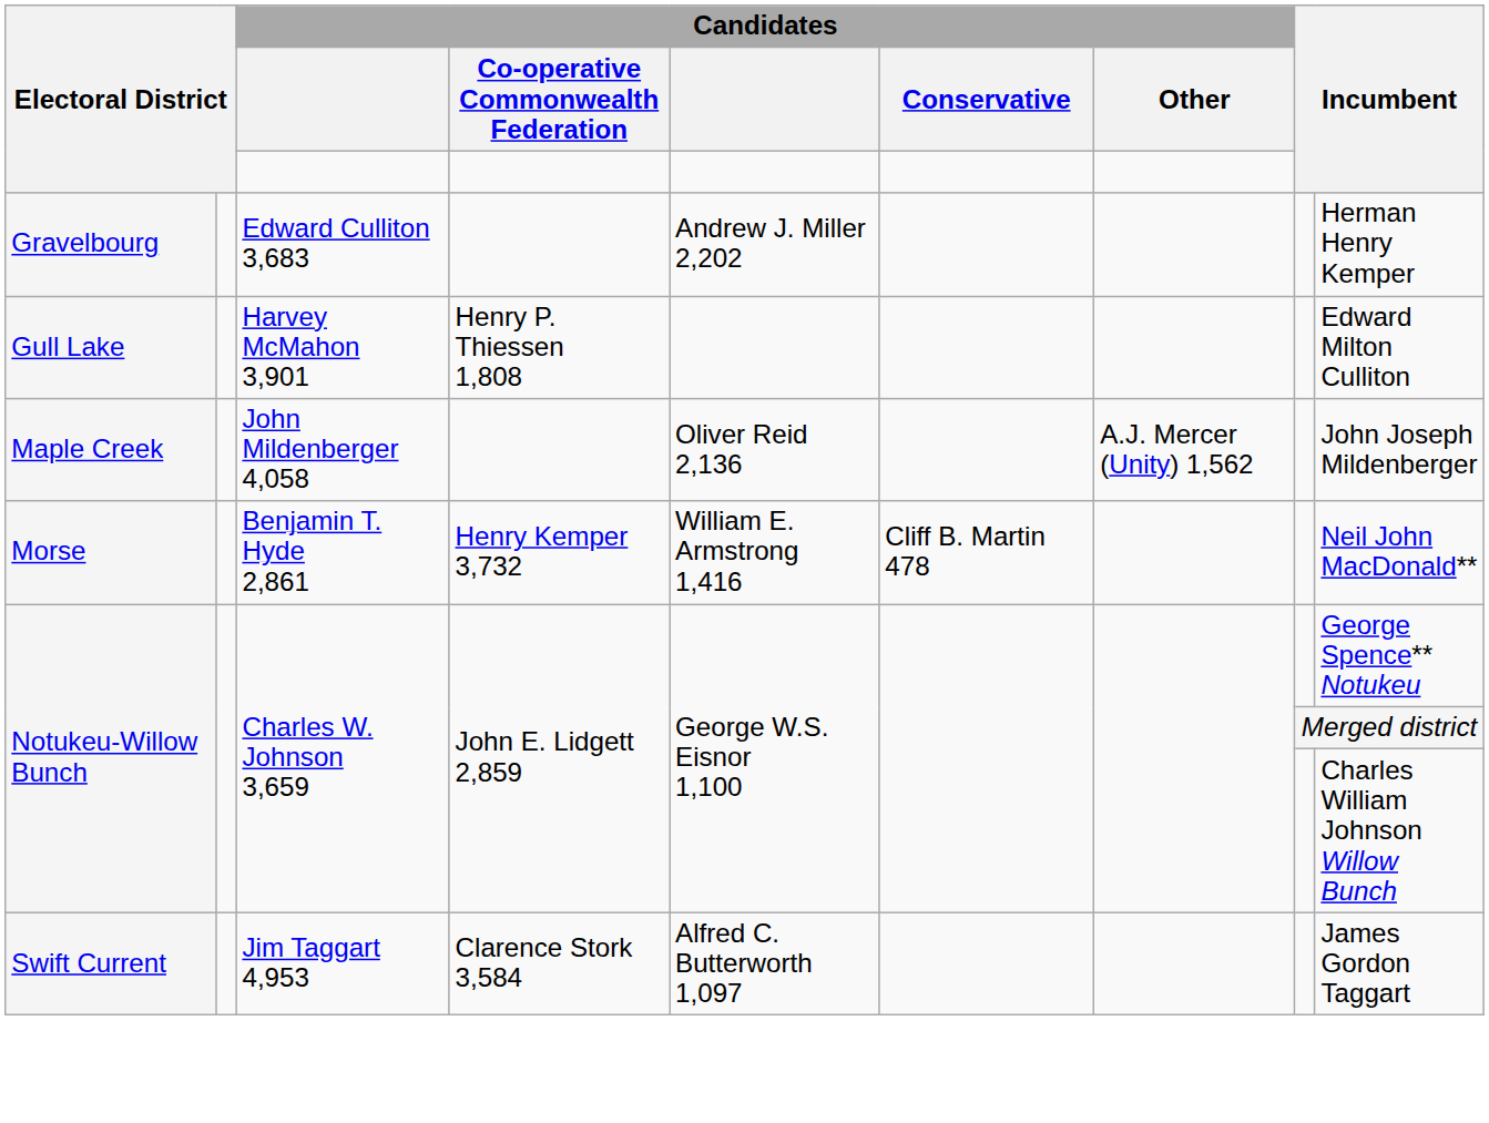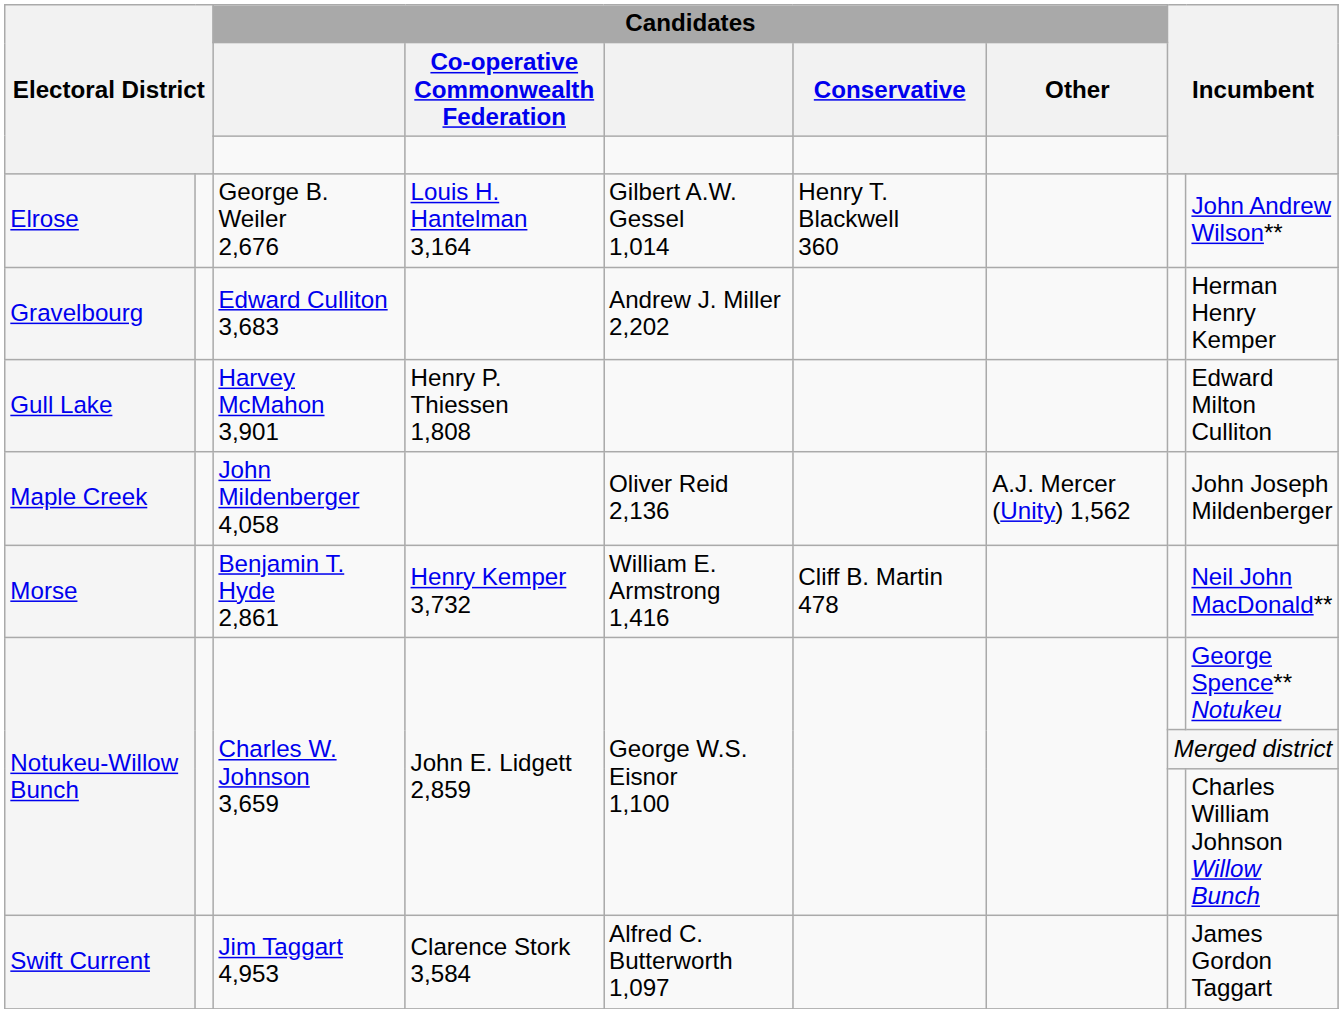 <table class="wikitable" style="width:100%">
 <tr>
 <th style="width:16%;" style="background:darkgrey;" rowspan=3 colspan=2>Electoral District</th>
 <th style="background:darkgrey;" colspan=5>Candidates</th>
 <th style="width:14%;" style="background:darkgrey;" rowspan=3 colspan=2>Incumbent</th>
 </tr>
 <tr>
 <th width=15%></th>
 <th width=15%><a href='#'>Co-operative Commonwealth Federation</a></th>
 <th width=15%></th>
 <th width=15%><a href='#'>Conservative</a></th>
 <th width=15%>Other</th>
 </tr>
 <tr>
 <td width=15% > </td>
 <td width=15% > </td>
 <td width=15% > </td>
 <td width=15% > </td>
 <td width=15% > </td>
+</tr>
+<tr>
+<td bgcolor=whitesmoke><a href='#'>Elrose</a></td>
+<td> </td>
+<td>George B. Weiler<br>2,676</td>
+<td><a href='#'>Louis H. Hantelman</a><br>3,164</td>
+<td>Gilbert A.W. Gessel<br>1,014</td>
+<td>Henry T. Blackwell<br>360</td>
+<td></td>
+<td> </td>
+<td><a href='#'>John Andrew Wilson</a>**</td>
 </tr>
 <tr>
 <td bgcolor=whitesmoke><a href='#'>Gravelbourg</a></td>
 <td> </td>
 <td><a href='#'>Edward Culliton</a><br>3,683</td>
 <td></td>
 <td>Andrew J. Miller<br>2,202</td>
 <td></td>
 <td></td>
 <td> </td>
 <td>Herman Henry Kemper</td>
 </tr>
 <tr>
 <td bgcolor=whitesmoke><a href='#'>Gull Lake</a></td>
 <td> </td>
 <td><a href='#'>Harvey McMahon</a><br>3,901</td>
 <td>Henry P. Thiessen<br>1,808</td>
 <td></td>
 <td></td>
 <td></td>
 <td> </td>
 <td>Edward Milton Culliton</td>
 </tr>
 <tr>
 <td bgcolor=whitesmoke><a href='#'>Maple Creek</a></td>
 <td> </td>
 <td><a href='#'>John Mildenberger</a><br>4,058</td>
 <td></td>
 <td>Oliver Reid<br>2,136</td>
 <td></td>
 <td>A.J. Mercer (<a href='#'>Unity</a>) 1,562</td>
 <td> </td>
 <td>John Joseph Mildenberger</td>
 </tr>
 <tr>
 <td bgcolor=whitesmoke><a href='#'>Morse</a></td>
 <td> </td>
 <td><a href='#'>Benjamin T. Hyde</a><br>2,861</td>
 <td><a href='#'>Henry Kemper</a><br>3,732</td>
 <td>William E. Armstrong<br>1,416</td>
 <td>Cliff B. Martin<br>478</td>
 <td></td>
 <td> </td>
 <td><a href='#'>Neil John MacDonald</a>**</td>
 </tr>
 <tr>
 <td rowspan=3 bgcolor=whitesmoke><a href='#'>Notukeu-Willow Bunch</a></td>
 <td rowspan=3 > </td>
 <td rowspan=3><a href='#'>Charles W. Johnson</a><br>3,659</td>
 <td rowspan=3>John E. Lidgett<br>2,859</td>
 <td rowspan=3>George W.S. Eisnor<br>1,100</td>
 <td rowspan=3></td>
 <td rowspan=3></td>
 <td></td>
 <td><a href='#'>George Spence</a>**<br><span><em><a href='#'>Notukeu</a></em></span></td>
 </tr>
 <tr>
 <td colspan=2 style="background:whitesmoke; text-align:center;"><em>Merged district</em></td>
 </tr>
 <tr>
 <td></td>
 <td>Charles William Johnson<br><span><em><a href='#'>Willow Bunch</a></em></span></td>
 </tr>
 <tr>
 <td bgcolor=whitesmoke><a href='#'>Swift Current</a></td>
 <td> </td>
 <td><a href='#'>Jim Taggart</a><br>4,953</td>
 <td>Clarence Stork<br>3,584</td>
 <td>Alfred C. Butterworth<br>1,097</td>
 <td></td>
 <td></td>
 <td> </td>
 <td>James Gordon Taggart</td>
 </tr>
 </table>
